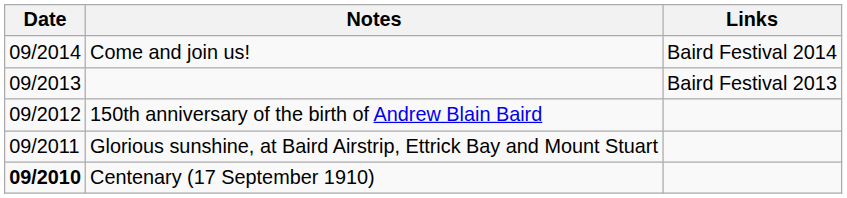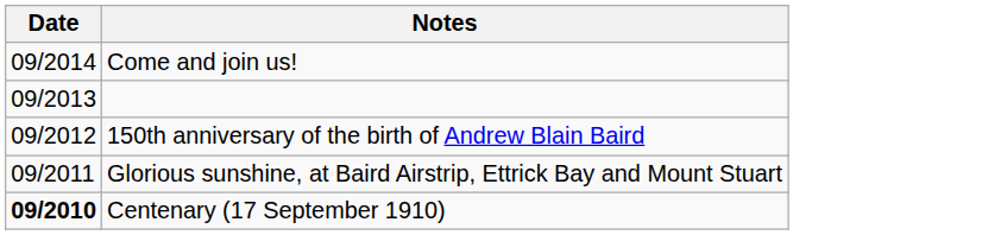 <table class="wikitable">
 <tr>
 <th>Date</th>
 <th>Notes</th>
-<th>Links</th>
 </tr>
 <tr>
 <td>09/2014</td>
 <td>Come and join us!</td>
-<td>Baird Festival 2014</td>
 </tr>
 <tr>
 <td>09/2013</td>
 <td></td>
-<td>Baird Festival 2013</td>
 </tr>
 <tr>
 <td>09/2012</td>
 <td>150th anniversary of the birth of <a href='#'>Andrew Blain Baird</a></td>
-<td></td>
 </tr>
 <tr>
 <td>09/2011</td>
 <td>Glorious sunshine, at Baird Airstrip, Ettrick Bay and Mount Stuart</td>
-<td></td>
 </tr>
 <tr>
 <td><strong>09/2010</strong></td>
 <td>Centenary (17 September 1910)</td>
-<td></td>
 </tr>
 </table>
